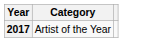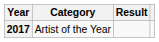 <table class="wikitable sortable plainrowheaders">
 <tr>
 <th scope="col">Year</th>
 <th scope="col">Category</th>
+<th scope="col">Result</th>
 <th scope="col"></th>
 </tr>
 <tr>
 <th scope="row">2017</th>
 <td>Artist of the Year</td>
+<td></td>
 <td align="center"></td>
 </tr>
 </table>
